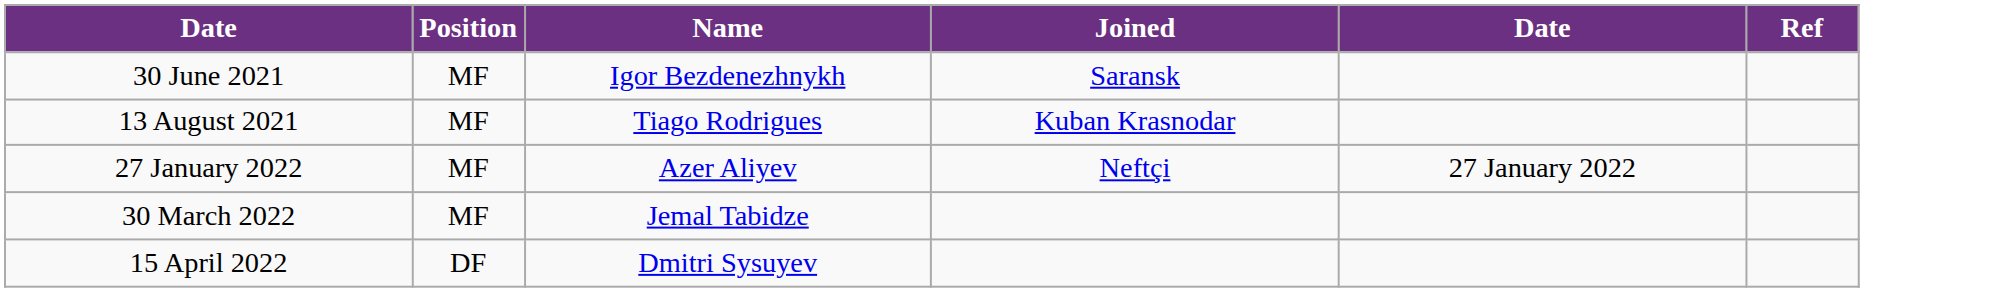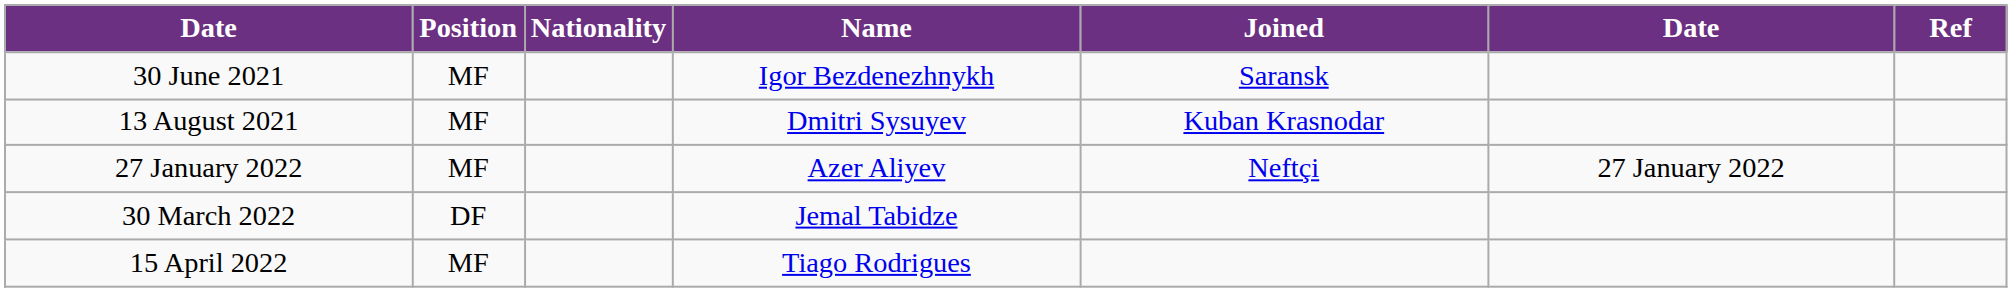 <table class="wikitable"  style="text-align:center; font-size:90%; ">
 <tr>
 <th style="background:#6C3082; color:white; width:200px;">Date</th>
 <th style="background:#6C3082; color:white; width:50px;">Position</th>
+<th style="background:#6C3082; color:white; width:50px;">Nationality</th>
 <th style="background:#6C3082; color:white; width:200px;">Name</th>
 <th style="background:#6C3082; color:white; width:200px;">Joined</th>
 <th style="background:#6C3082; color:white; width:200px;">Date</th>
 <th style="background:#6C3082; color:white; width:50px;">Ref</th>
 </tr>
 <tr>
 <td>30 June 2021</td>
 <td>MF</td>
+<td></td>
 <td><a href='#'>Igor Bezdenezhnykh</a></td>
 <td><a href='#'>Saransk</a></td>
 <td></td>
 <td></td>
 </tr>
 <tr>
 <td>13 August 2021</td>
 <td>MF</td>
-<td><a href='#'>Tiago Rodrigues</a></td>
+<td></td>
+<td><a href='#'>Dmitri Sysuyev</a></td>
 <td><a href='#'>Kuban Krasnodar</a></td>
 <td></td>
 <td></td>
 </tr>
 <tr>
 <td>27 January 2022</td>
 <td>MF</td>
+<td></td>
 <td><a href='#'>Azer Aliyev</a></td>
 <td><a href='#'>Neftçi</a></td>
 <td>27 January 2022</td>
 <td></td>
 </tr>
 <tr>
 <td>30 March 2022</td>
-<td>MF</td>
+<td>DF</td>
+<td></td>
 <td><a href='#'>Jemal Tabidze</a></td>
 <td></td>
 <td></td>
 <td></td>
 </tr>
 <tr>
 <td>15 April 2022</td>
-<td>DF</td>
-<td><a href='#'>Dmitri Sysuyev</a></td>
+<td>MF</td>
+<td></td>
+<td><a href='#'>Tiago Rodrigues</a></td>
 <td></td>
 <td></td>
 <td></td>
 </tr>
 </table>
